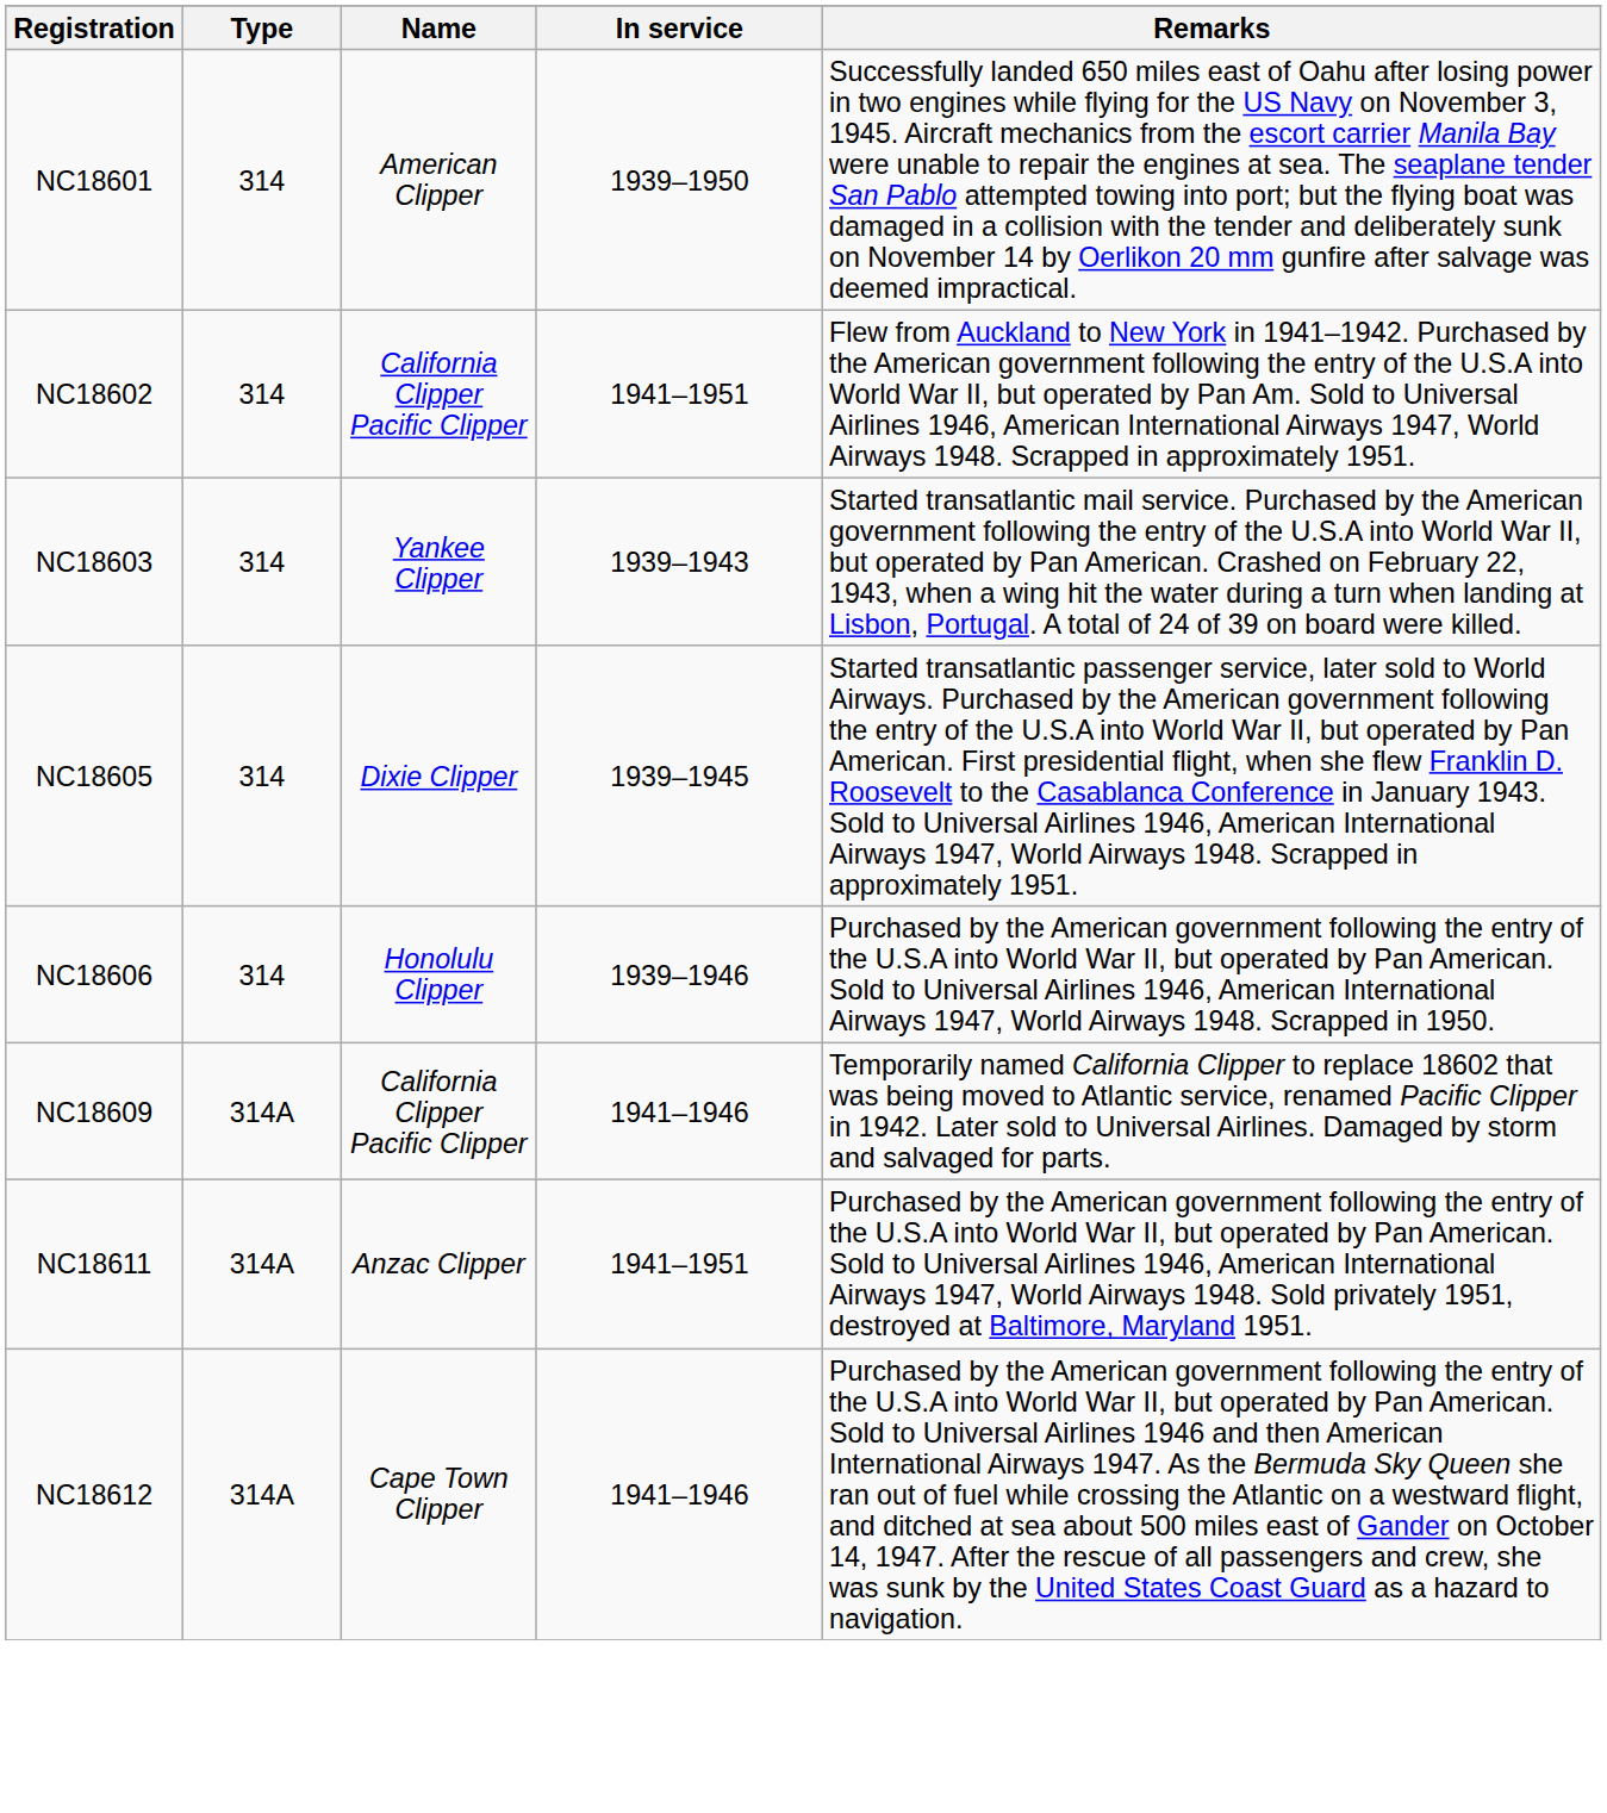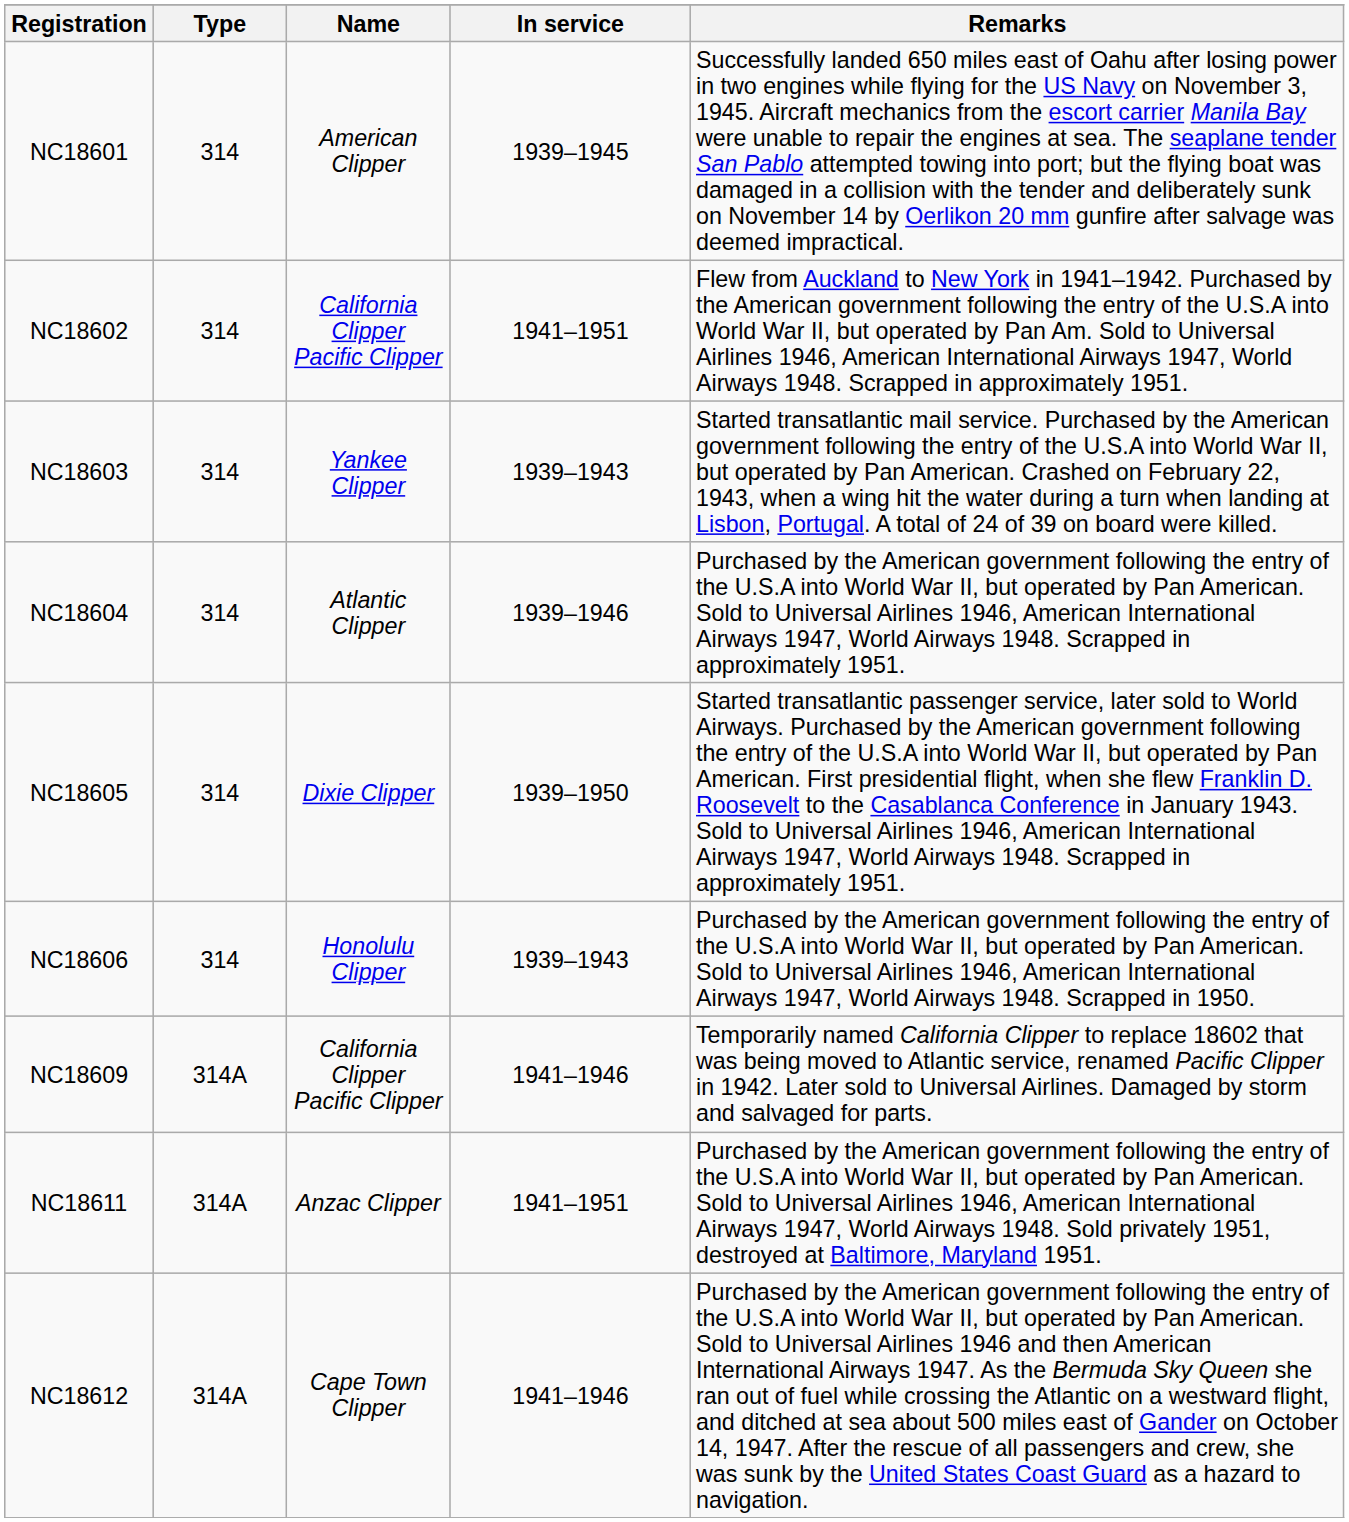 <table class="wikitable" style="font-size:95%; text-align:center; ">
 <tr>
 </tr>
 <tr>
 <th width=90>Registration</th>
 <th width=80>Type</th>
 <th width=100>Name</th>
 <th width=150>In service</th>
 <th width=420>Remarks</th>
 </tr>
 <tr>
 <td>NC18601</td>
 <td>314</td>
 <td><em>American Clipper</em></td>
-<td>1939–1950</td>
+<td>1939–1945</td>
 <td align=left>Successfully landed 650 miles east of Oahu after losing power in two engines while flying for the <a href='#'>US Navy</a> on November 3, 1945. Aircraft mechanics from the <a href='#'>escort carrier</a> <a href='#'><em>Manila Bay</em></a> were unable to repair the engines at sea. The <a href='#'>seaplane tender</a> <a href='#'><em>San Pablo</em></a> attempted towing into port; but the flying boat was damaged in a collision with the tender and deliberately sunk on November 14 by <a href='#'>Oerlikon 20 mm</a> gunfire after salvage was deemed impractical.</td>
 </tr>
 <tr>
 <td>NC18602</td>
 <td>314</td>
 <td><em><a href='#'>California Clipper<br>Pacific Clipper</a></em></td>
 <td>1941–1951</td>
 <td align=left>Flew from <a href='#'>Auckland</a> to <a href='#'>New York</a> in 1941–1942. Purchased by the American government following the entry of the U.S.A into World War II, but operated by Pan Am. Sold to Universal Airlines 1946, American International Airways 1947, World Airways 1948. Scrapped in approximately 1951.</td>
 </tr>
 <tr>
 <td>NC18603</td>
 <td>314</td>
 <td><em><a href='#'>Yankee Clipper</a></em></td>
 <td>1939–1943</td>
 <td align=left>Started transatlantic mail service. Purchased by the American government following the entry of the U.S.A into World War II, but operated by Pan American. Crashed on February 22, 1943, when a wing hit the water during a turn when landing at <a href='#'>Lisbon</a>, <a href='#'>Portugal</a>. A total of 24 of 39 on board were killed.</td>
 </tr>
 <tr>
+<td>NC18604</td>
+<td>314</td>
+<td><em>Atlantic Clipper</em></td>
+<td>1939–1946</td>
+<td align=left>Purchased by the American government following the entry of the U.S.A into World War II, but operated by Pan American. Sold to Universal Airlines 1946, American International Airways 1947, World Airways 1948. Scrapped in approximately 1951.</td>
+</tr>
+<tr>
 <td>NC18605</td>
 <td>314</td>
 <td><em><a href='#'>Dixie Clipper</a></em></td>
-<td>1939–1945</td>
+<td>1939–1950</td>
 <td align=left>Started transatlantic passenger service, later sold to World Airways. Purchased by the American government following the entry of the U.S.A into World War II, but operated by Pan American. First presidential flight, when she flew <a href='#'>Franklin D. Roosevelt</a> to the <a href='#'>Casablanca Conference</a> in January 1943. Sold to Universal Airlines 1946, American International Airways 1947, World Airways 1948. Scrapped in approximately 1951.</td>
 </tr>
 <tr>
 <td>NC18606</td>
 <td>314</td>
 <td><em><a href='#'>Honolulu Clipper</a></em></td>
-<td>1939–1946</td>
+<td>1939–1943</td>
 <td align=left>Purchased by the American government following the entry of the U.S.A into World War II, but operated by Pan American. Sold to Universal Airlines 1946, American International Airways 1947, World Airways 1948. Scrapped in 1950.</td>
 </tr>
 <tr>
 <td>NC18609</td>
 <td>314A</td>
 <td><em>California Clipper<br>Pacific Clipper</em></td>
 <td>1941–1946</td>
 <td align=left>Temporarily named <em>California Clipper</em> to replace 18602 that was being moved to Atlantic service, renamed <em>Pacific Clipper</em> in 1942. Later sold to Universal Airlines. Damaged by storm and salvaged for parts.</td>
 </tr>
 <tr>
 <td>NC18611</td>
 <td>314A</td>
 <td><em>Anzac Clipper</em></td>
 <td>1941–1951</td>
 <td align=left>Purchased by the American government following the entry of the U.S.A into World War II, but operated by Pan American. Sold to Universal Airlines 1946, American International Airways 1947, World Airways 1948. Sold privately 1951, destroyed at <a href='#'>Baltimore, Maryland</a> 1951.</td>
 </tr>
 <tr>
 <td>NC18612</td>
 <td>314A</td>
 <td><em>Cape Town Clipper</em></td>
 <td>1941–1946</td>
 <td align=left>Purchased by the American government following the entry of the U.S.A into World War II, but operated by Pan American. Sold to Universal Airlines 1946 and then American International Airways 1947. As the <em>Bermuda Sky Queen</em> she ran out of fuel while crossing the Atlantic on a westward flight, and ditched at sea about 500 miles east of <a href='#'>Gander</a> on October 14, 1947. After the rescue of all passengers and crew, she was sunk by the <a href='#'>United States Coast Guard</a> as a hazard to navigation.</td>
 </tr>
 <tr>
 </tr>
 </table>
